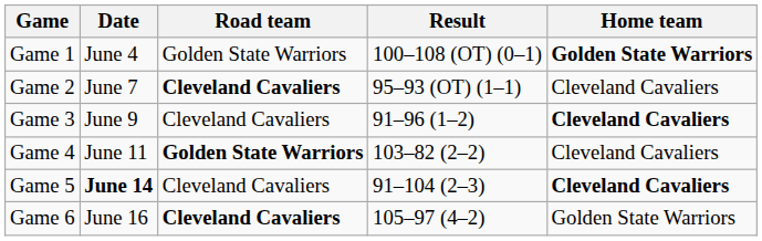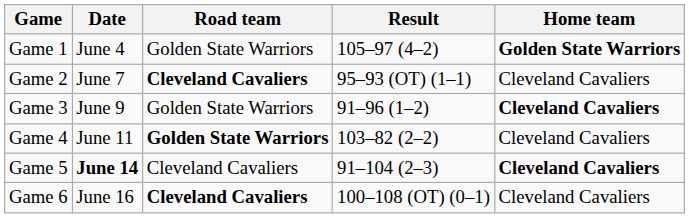 <table class="wikitable">
 <tr>
 <th>Game</th>
 <th>Date</th>
 <th>Road team</th>
 <th>Result</th>
 <th>Home team</th>
 </tr>
 <tr>
 <td>Game 1</td>
 <td>June 4</td>
 <td>Golden State Warriors</td>
-<td>100–108 (OT) (0–1)</td>
+<td>105–97 (4–2)</td>
 <td><strong>Golden State Warriors</strong></td>
 </tr>
 <tr>
 <td>Game 2</td>
 <td>June 7</td>
 <td><strong>Cleveland Cavaliers</strong></td>
 <td>95–93 (OT) (1–1)</td>
 <td>Cleveland Cavaliers</td>
 </tr>
 <tr>
 <td>Game 3</td>
 <td>June 9</td>
-<td>Cleveland Cavaliers</td>
+<td>Golden State Warriors</td>
 <td>91–96 (1–2)</td>
 <td><strong>Cleveland Cavaliers</strong></td>
 </tr>
 <tr>
 <td>Game 4</td>
 <td>June 11</td>
 <td><strong>Golden State Warriors</strong></td>
 <td>103–82 (2–2)</td>
 <td>Cleveland Cavaliers</td>
 </tr>
 <tr>
 <td>Game 5</td>
 <td><strong>June 14</strong></td>
 <td>Cleveland Cavaliers</td>
 <td>91–104 (2–3)</td>
 <td><strong>Cleveland Cavaliers</strong></td>
 </tr>
 <tr>
 <td>Game 6</td>
 <td>June 16</td>
 <td><strong>Cleveland Cavaliers</strong></td>
-<td>105–97 (4–2)</td>
-<td>Golden State Warriors</td>
+<td>100–108 (OT) (0–1)</td>
+<td>Cleveland Cavaliers</td>
 </tr>
 </table>
